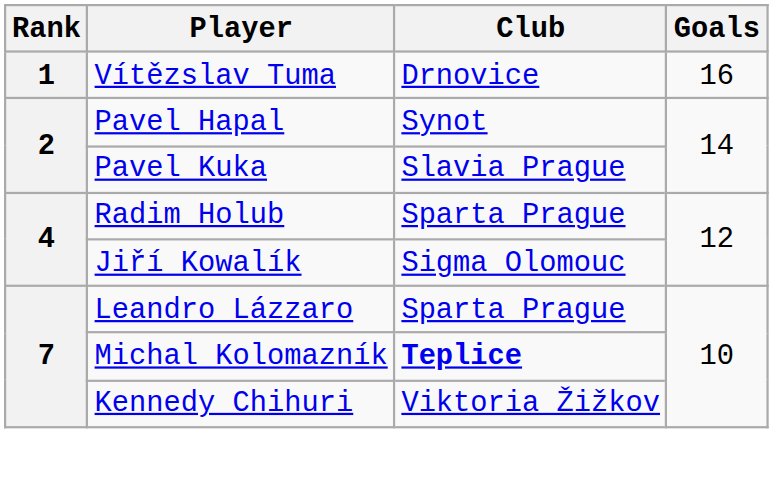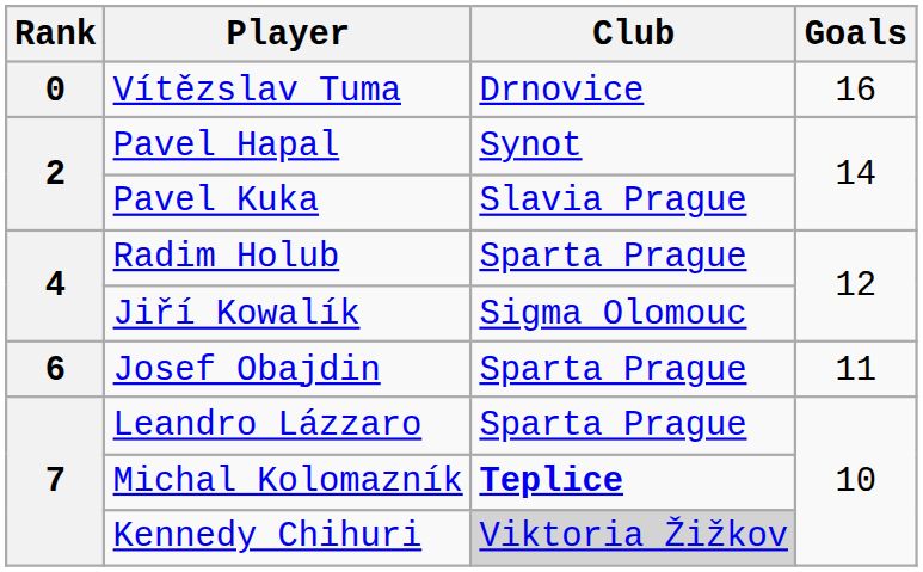 <table class="wikitable" style="text-align:center">
 <tr>
 <th>Rank</th>
 <th>Player</th>
 <th>Club</th>
 <th>Goals</th>
 </tr>
 <tr>
-<th>1</th>
+<th>0</th>
 <td align="left"> <a href='#'>Vítězslav Tuma</a></td>
 <td align="left"><a href='#'>Drnovice</a></td>
 <td>16</td>
 </tr>
 <tr>
 <th rowspan="2">2</th>
 <td align="left"> <a href='#'>Pavel Hapal</a></td>
 <td align="left"><a href='#'>Synot</a></td>
 <td rowspan="2">14</td>
 </tr>
 <tr>
 <td align="left"> <a href='#'>Pavel Kuka</a></td>
 <td align="left"><a href='#'>Slavia Prague</a></td>
 </tr>
 <tr>
 <th rowspan="2">4</th>
 <td align="left"> <a href='#'>Radim Holub</a></td>
 <td align="left"><a href='#'>Sparta Prague</a></td>
 <td rowspan="2">12</td>
 </tr>
 <tr>
 <td align="left"> <a href='#'>Jiří Kowalík</a></td>
 <td align="left"><a href='#'>Sigma Olomouc</a></td>
 </tr>
 <tr>
+<th>6</th>
+<td align="left"> <a href='#'>Josef Obajdin</a></td>
+<td align="left"><a href='#'>Sparta Prague</a></td>
+<td>11</td>
+</tr>
+<tr>
 <th rowspan="3">7</th>
 <td align="left"> <a href='#'>Leandro Lázzaro</a></td>
 <td align="left"><a href='#'>Sparta Prague</a></td>
 <td rowspan="3">10</td>
 </tr>
 <tr>
 <td align="left"> <a href='#'>Michal Kolomazník</a></td>
 <td align="left"><strong><a href='#'>Teplice</a></strong></td>
 </tr>
 <tr>
 <td align="left"> <a href='#'>Kennedy Chihuri</a></td>
-<td align="left"><a href='#'>Viktoria Žižkov</a></td>
+<td align="left" style="background: lightgrey;"><a href='#'>Viktoria Žižkov</a></td>
 </tr>
 </table>
